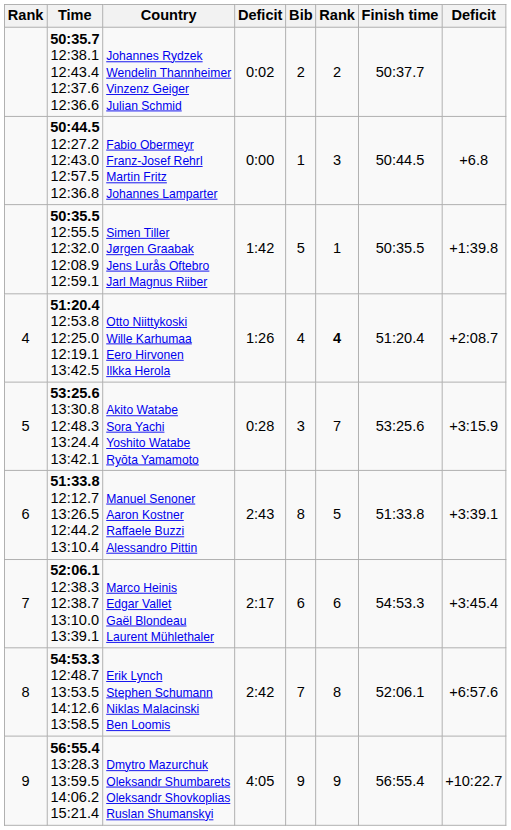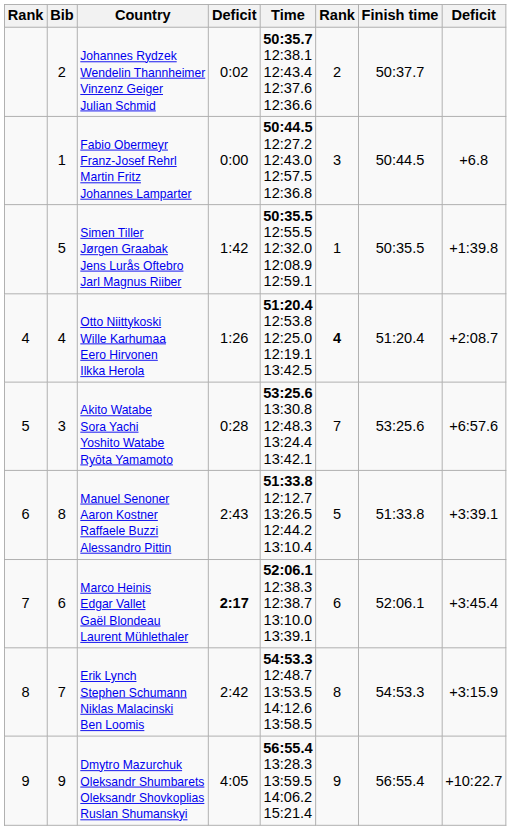 <table class="wikitable sortable" style="text-align:center">
 <tr>
 <th>Rank</th>
-<th>Time</th>
+<th>Bib</th>
 <th>Country</th>
 <th>Deficit</th>
-<th>Bib</th>
+<th>Time</th>
 <th>Rank</th>
 <th>Finish time</th>
 <th>Deficit</th>
 </tr>
 <tr>
 <td></td>
-<td><strong>50:35.7</strong><br>12:38.1<br>12:43.4<br>12:37.6<br>12:36.6</td>
+<td>2</td>
 <td align=left><br><small><a href='#'>Johannes Rydzek</a><br><a href='#'>Wendelin Thannheimer</a><br><a href='#'>Vinzenz Geiger</a><br><a href='#'>Julian Schmid</a></small></td>
 <td>0:02</td>
-<td>2</td>
+<td><strong>50:35.7</strong><br>12:38.1<br>12:43.4<br>12:37.6<br>12:36.6</td>
 <td>2</td>
 <td>50:37.7</td>
 <td></td>
 </tr>
 <tr>
 <td></td>
-<td><strong>50:44.5</strong><br>12:27.2<br>12:43.0<br>12:57.5<br>12:36.8</td>
+<td>1</td>
 <td align=left><br><small><a href='#'>Fabio Obermeyr</a><br><a href='#'>Franz-Josef Rehrl</a><br><a href='#'>Martin Fritz</a><br><a href='#'>Johannes Lamparter</a></small></td>
 <td>0:00</td>
-<td>1</td>
+<td><strong>50:44.5</strong><br>12:27.2<br>12:43.0<br>12:57.5<br>12:36.8</td>
 <td>3</td>
 <td>50:44.5</td>
 <td>+6.8</td>
 </tr>
 <tr>
 <td></td>
-<td><strong>50:35.5</strong><br>12:55.5<br>12:32.0<br>12:08.9<br>12:59.1</td>
+<td>5</td>
 <td align=left><br><small><a href='#'>Simen Tiller</a><br><a href='#'>Jørgen Graabak</a><br><a href='#'>Jens Lurås Oftebro</a><br><a href='#'>Jarl Magnus Riiber</a></small></td>
 <td>1:42</td>
-<td>5</td>
+<td><strong>50:35.5</strong><br>12:55.5<br>12:32.0<br>12:08.9<br>12:59.1</td>
 <td>1</td>
 <td>50:35.5</td>
 <td>+1:39.8</td>
 </tr>
 <tr>
 <td>4</td>
-<td><strong>51:20.4</strong><br>12:53.8<br>12:25.0<br>12:19.1<br>13:42.5</td>
+<td>4</td>
 <td align=left><br><small><a href='#'>Otto Niittykoski</a><br><a href='#'>Wille Karhumaa</a><br><a href='#'>Eero Hirvonen</a><br><a href='#'>Ilkka Herola</a></small></td>
 <td>1:26</td>
-<td>4</td>
+<td><strong>51:20.4</strong><br>12:53.8<br>12:25.0<br>12:19.1<br>13:42.5</td>
 <td><strong>4</strong></td>
 <td>51:20.4</td>
 <td>+2:08.7</td>
 </tr>
 <tr>
 <td>5</td>
-<td><strong>53:25.6</strong><br>13:30.8<br>12:48.3<br>13:24.4<br>13:42.1</td>
+<td>3</td>
 <td align=left><br><small><a href='#'>Akito Watabe</a><br><a href='#'>Sora Yachi</a><br><a href='#'>Yoshito Watabe</a><br><a href='#'>Ryōta Yamamoto</a></small></td>
 <td>0:28</td>
-<td>3</td>
+<td><strong>53:25.6</strong><br>13:30.8<br>12:48.3<br>13:24.4<br>13:42.1</td>
 <td>7</td>
 <td>53:25.6</td>
-<td>+3:15.9</td>
+<td>+6:57.6</td>
 </tr>
 <tr>
 <td>6</td>
-<td><strong>51:33.8</strong><br>12:12.7<br>13:26.5<br>12:44.2<br>13:10.4</td>
+<td>8</td>
 <td align=left><br><small><a href='#'>Manuel Senoner</a><br><a href='#'>Aaron Kostner</a><br><a href='#'>Raffaele Buzzi</a><br><a href='#'>Alessandro Pittin</a></small></td>
 <td>2:43</td>
-<td>8</td>
+<td><strong>51:33.8</strong><br>12:12.7<br>13:26.5<br>12:44.2<br>13:10.4</td>
 <td>5</td>
 <td>51:33.8</td>
 <td>+3:39.1</td>
 </tr>
 <tr>
 <td>7</td>
+<td>6</td>
+<td align=left><br><small><a href='#'>Marco Heinis</a><br><a href='#'>Edgar Vallet</a><br><a href='#'>Gaël Blondeau</a><br><a href='#'>Laurent Mühlethaler</a></small></td>
+<td><strong>2:17</strong></td>
 <td><strong>52:06.1</strong><br>12:38.3<br>12:38.7<br>13:10.0<br>13:39.1</td>
-<td align=left><br><small><a href='#'>Marco Heinis</a><br><a href='#'>Edgar Vallet</a><br><a href='#'>Gaël Blondeau</a><br><a href='#'>Laurent Mühlethaler</a></small></td>
-<td>2:17</td>
 <td>6</td>
-<td>6</td>
-<td>54:53.3</td>
+<td>52:06.1</td>
 <td>+3:45.4</td>
 </tr>
 <tr>
 <td>8</td>
-<td><strong>54:53.3</strong><br>12:48.7<br>13:53.5<br>14:12.6<br>13:58.5</td>
+<td>7</td>
 <td align=left><br><small><a href='#'>Erik Lynch</a><br><a href='#'>Stephen Schumann</a><br><a href='#'>Niklas Malacinski</a><br><a href='#'>Ben Loomis</a></small></td>
 <td>2:42</td>
-<td>7</td>
+<td><strong>54:53.3</strong><br>12:48.7<br>13:53.5<br>14:12.6<br>13:58.5</td>
 <td>8</td>
-<td>52:06.1</td>
-<td>+6:57.6</td>
+<td>54:53.3</td>
+<td>+3:15.9</td>
 </tr>
 <tr>
 <td>9</td>
-<td><strong>56:55.4</strong><br>13:28.3<br>13:59.5<br>14:06.2<br>15:21.4</td>
+<td>9</td>
 <td align=left><br><small><a href='#'>Dmytro Mazurchuk</a><br><a href='#'>Oleksandr Shumbarets</a><br><a href='#'>Oleksandr Shovkoplias</a><br><a href='#'>Ruslan Shumanskyi</a></small></td>
 <td>4:05</td>
-<td>9</td>
+<td><strong>56:55.4</strong><br>13:28.3<br>13:59.5<br>14:06.2<br>15:21.4</td>
 <td>9</td>
 <td>56:55.4</td>
 <td>+10:22.7</td>
 </tr>
 </table>
